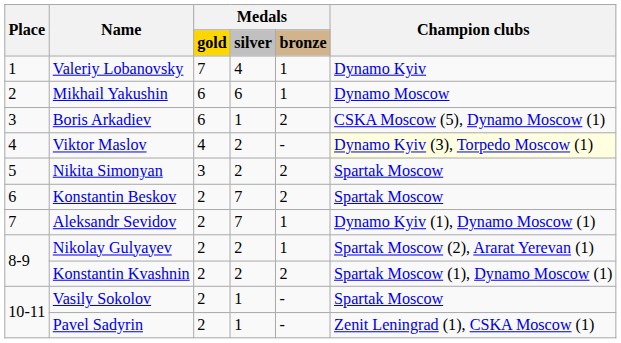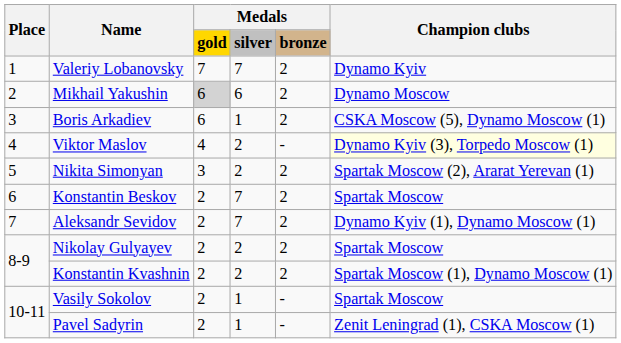 <table style="margin:auto;"  class="wikitable">
 <tr>
 <th rowspan=2>Place</th>
 <th rowspan=2>Name</th>
 <th colspan=3>Medals</th>
 <th rowspan=2>Champion clubs</th>
 </tr>
 <tr>
 <td style="background:gold;"><strong>gold</strong></td>
 <td style="background:silver;"><strong>silver</strong></td>
 <td bgcolor=tan><strong>bronze</strong></td>
 </tr>
 <tr>
 <td>1</td>
 <td><a href='#'>Valeriy Lobanovsky</a></td>
 <td>7</td>
-<td>4</td>
-<td>1</td>
+<td>7</td>
+<td>2</td>
 <td><a href='#'>Dynamo Kyiv</a></td>
 </tr>
 <tr>
 <td>2</td>
 <td><a href='#'>Mikhail Yakushin</a></td>
+<td style="background: lightgrey;">6</td>
 <td>6</td>
-<td>6</td>
-<td>1</td>
+<td>2</td>
 <td><a href='#'>Dynamo Moscow</a></td>
 </tr>
 <tr>
 <td>3</td>
 <td><a href='#'>Boris Arkadiev</a></td>
 <td>6</td>
 <td>1</td>
 <td>2</td>
 <td><a href='#'>CSKA Moscow</a> (5), <a href='#'>Dynamo Moscow</a> (1)</td>
 </tr>
 <tr>
 <td>4</td>
 <td><a href='#'>Viktor Maslov</a></td>
 <td>4</td>
 <td>2</td>
 <td>-</td>
 <td style="background: lightyellow;"><a href='#'>Dynamo Kyiv</a> (3), <a href='#'>Torpedo Moscow</a> (1)</td>
 </tr>
 <tr>
 <td>5</td>
 <td><a href='#'>Nikita Simonyan</a></td>
 <td>3</td>
 <td>2</td>
 <td>2</td>
-<td><a href='#'>Spartak Moscow</a></td>
+<td><a href='#'>Spartak Moscow</a> (2), <a href='#'>Ararat Yerevan</a> (1)</td>
 </tr>
 <tr Gulyayev (footballer)>
 <td>6</td>
 <td><a href='#'>Konstantin Beskov</a></td>
 <td>2</td>
 <td>7</td>
 <td>2</td>
 <td><a href='#'>Spartak Moscow</a></td>
 </tr>
 <tr>
 <td>7</td>
 <td><a href='#'>Aleksandr Sevidov</a></td>
 <td>2</td>
 <td>7</td>
-<td>1</td>
+<td>2</td>
 <td><a href='#'>Dynamo Kyiv</a> (1), <a href='#'>Dynamo Moscow</a> (1)</td>
 </tr>
 <tr>
 <td rowspan="2">8-9</td>
 <td><a href='#'>Nikolay Gulyayev</a></td>
 <td>2</td>
 <td>2</td>
-<td>1</td>
-<td><a href='#'>Spartak Moscow</a> (2), <a href='#'>Ararat Yerevan</a> (1)</td>
+<td>2</td>
+<td><a href='#'>Spartak Moscow</a></td>
 </tr>
 <tr>
 <td><a href='#'>Konstantin Kvashnin</a></td>
 <td>2</td>
 <td>2</td>
 <td>2</td>
 <td><a href='#'>Spartak Moscow</a> (1), <a href='#'>Dynamo Moscow</a> (1)</td>
 </tr>
 <tr>
 <td rowspan="2">10-11</td>
 <td><a href='#'>Vasily Sokolov</a></td>
 <td>2</td>
 <td>1</td>
 <td>-</td>
 <td><a href='#'>Spartak Moscow</a></td>
 </tr>
 <tr>
 <td><a href='#'>Pavel Sadyrin</a></td>
 <td>2</td>
 <td>1</td>
 <td>-</td>
 <td><a href='#'>Zenit Leningrad</a> (1), <a href='#'>CSKA Moscow</a> (1)</td>
 </tr>
 </table>
